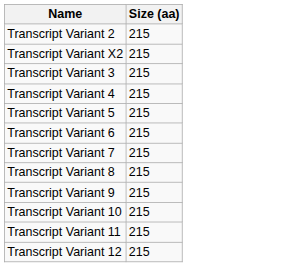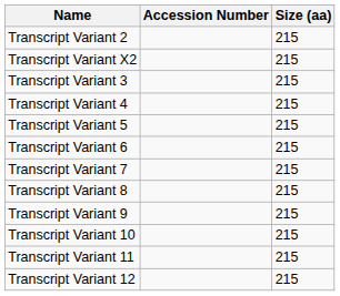 <table class="wikitable">
 <tr>
 <th>Name</th>
+<th>Accession Number</th>
 <th>Size (aa)</th>
 </tr>
 <tr>
 <td>Transcript Variant 2</td>
+<td></td>
 <td>215</td>
 </tr>
 <tr>
 <td>Transcript Variant X2</td>
+<td></td>
 <td>215</td>
 </tr>
 <tr>
 <td>Transcript Variant 3</td>
+<td></td>
 <td>215</td>
 </tr>
 <tr>
 <td>Transcript Variant 4</td>
+<td></td>
 <td>215</td>
 </tr>
 <tr>
 <td>Transcript Variant 5</td>
+<td></td>
 <td>215</td>
 </tr>
 <tr>
 <td>Transcript Variant 6</td>
+<td></td>
 <td>215</td>
 </tr>
 <tr>
 <td>Transcript Variant 7</td>
+<td></td>
 <td>215</td>
 </tr>
 <tr>
 <td>Transcript Variant 8</td>
+<td></td>
 <td>215</td>
 </tr>
 <tr>
 <td>Transcript Variant 9</td>
+<td></td>
 <td>215</td>
 </tr>
 <tr>
 <td>Transcript Variant 10</td>
+<td></td>
 <td>215</td>
 </tr>
 <tr>
 <td>Transcript Variant 11</td>
+<td></td>
 <td>215</td>
 </tr>
 <tr>
 <td>Transcript Variant 12</td>
+<td></td>
 <td>215</td>
 </tr>
 </table>
